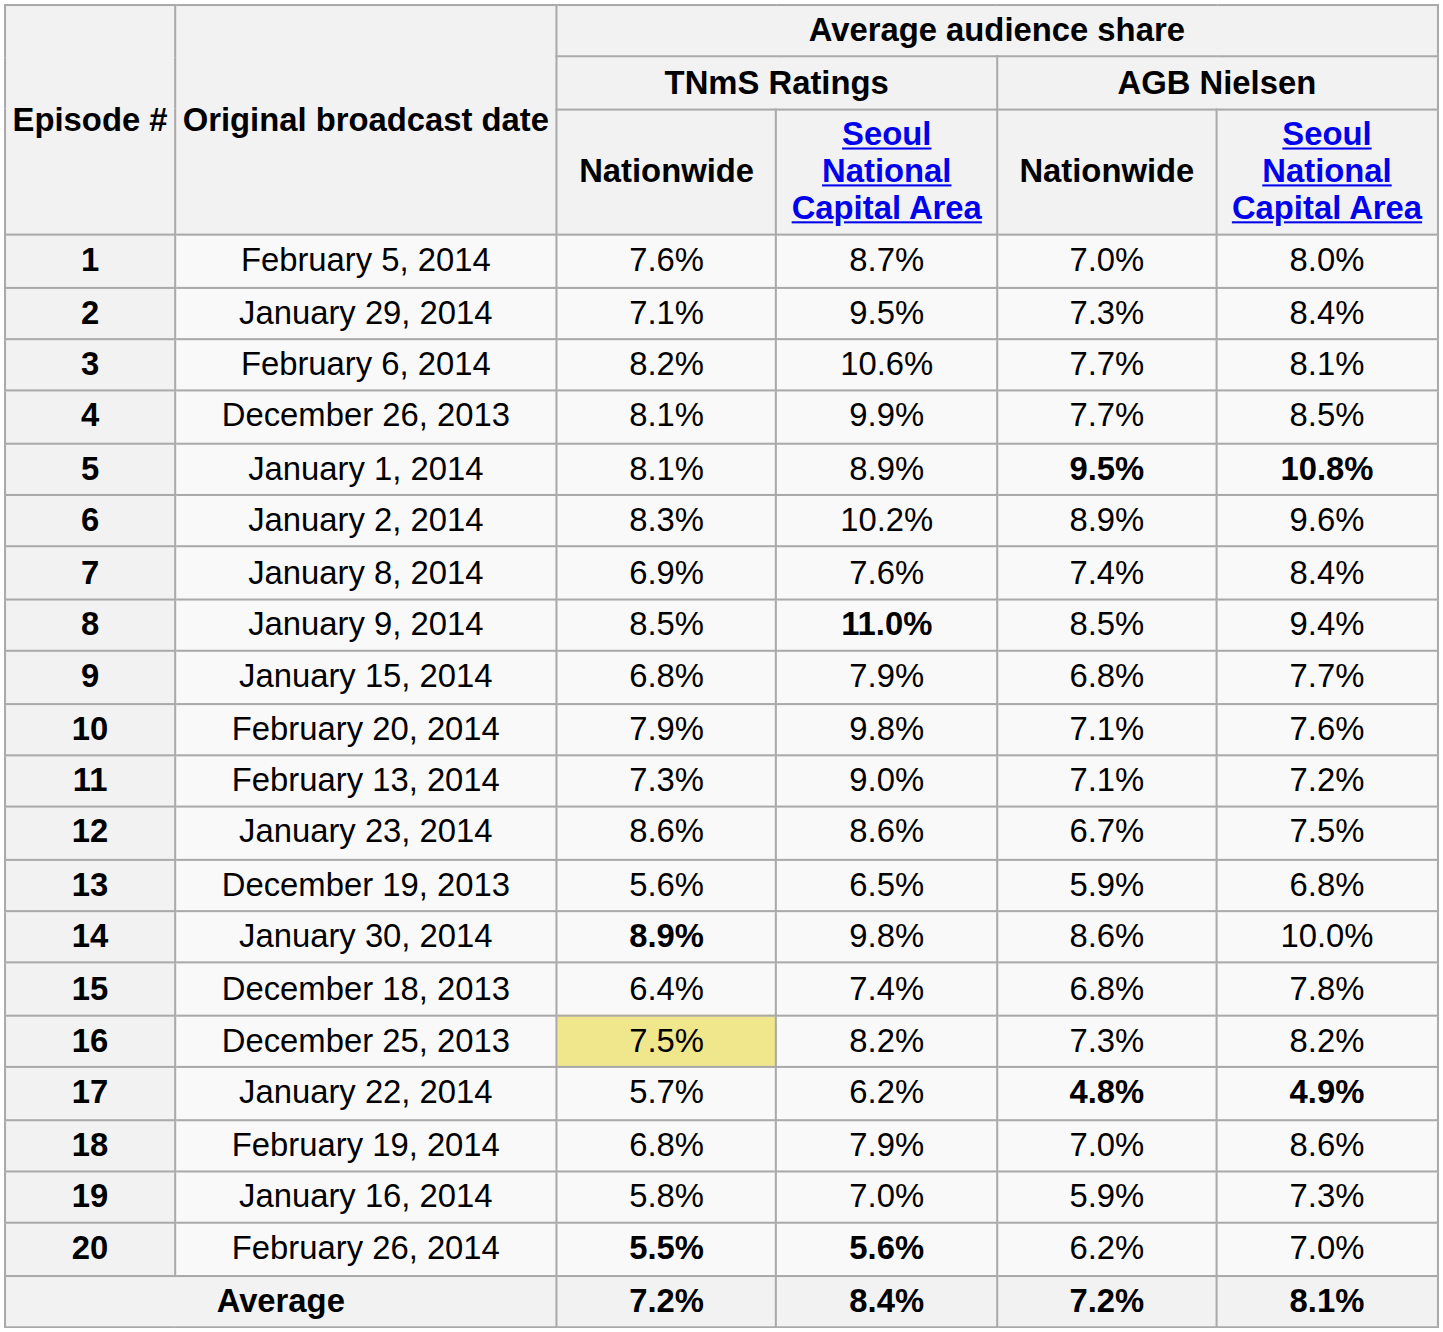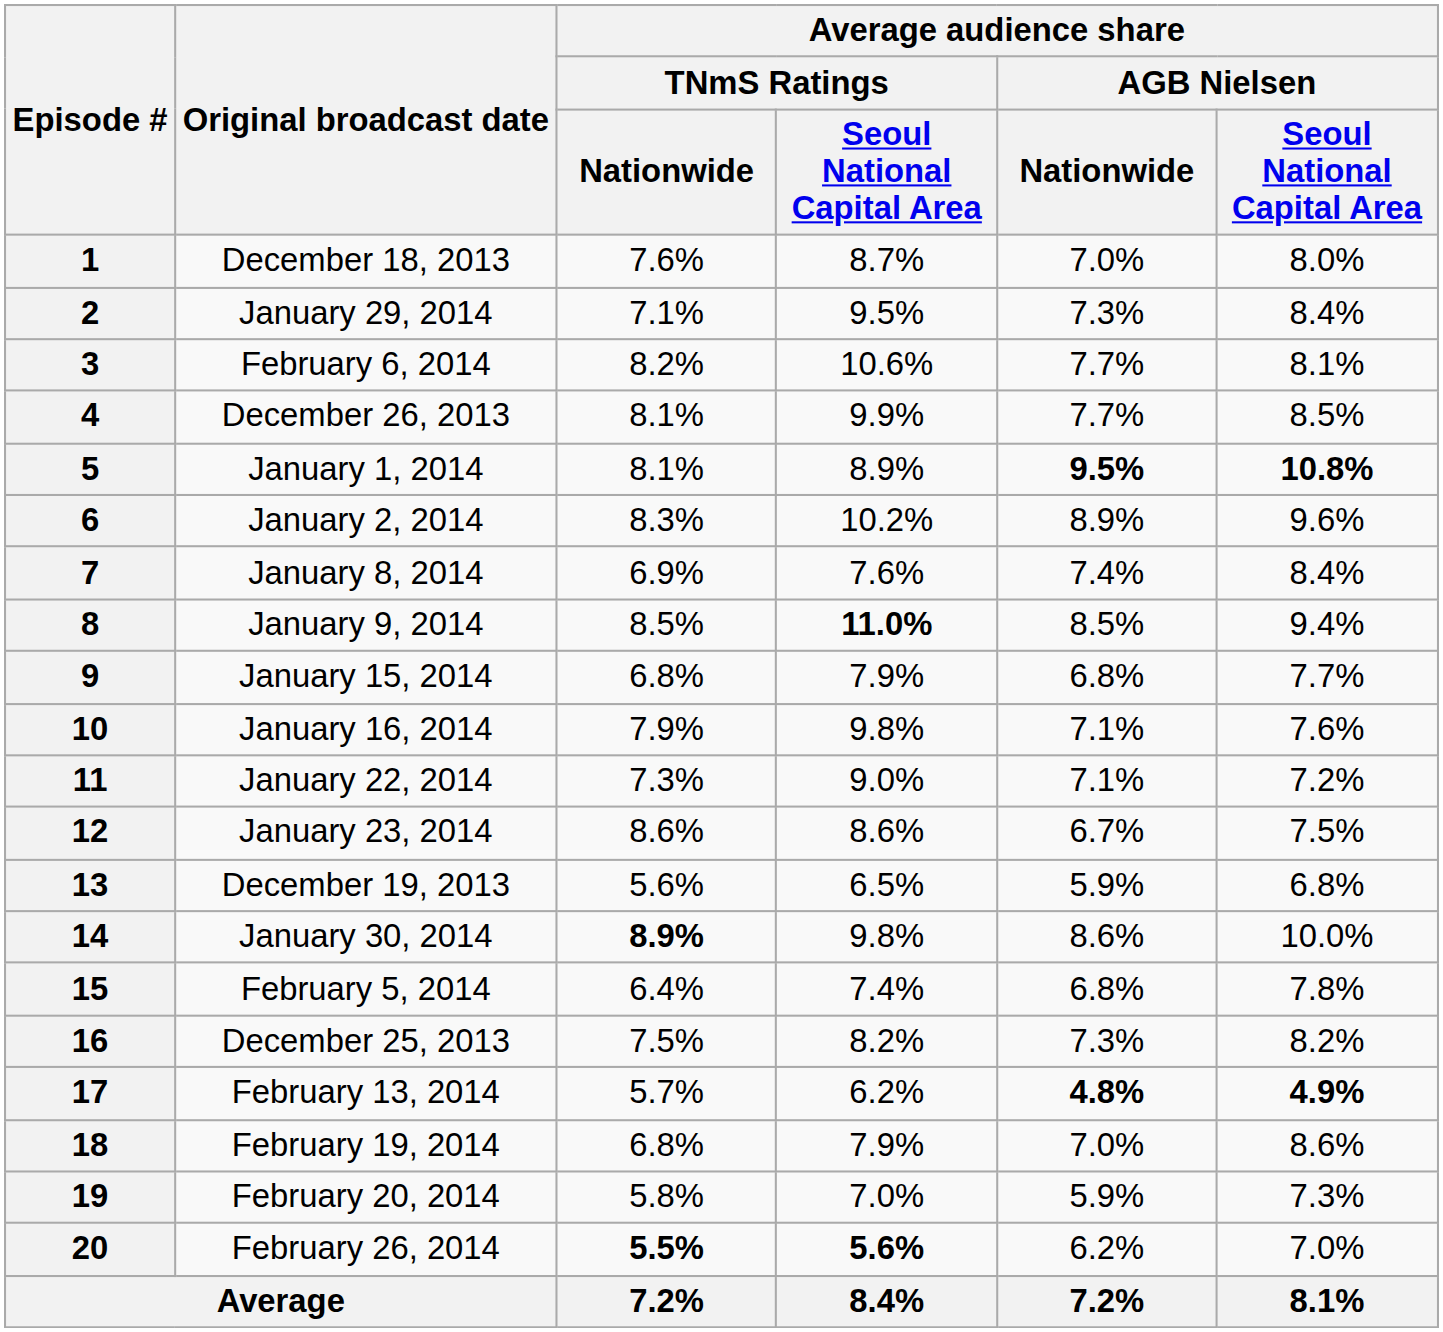 <table class=wikitable style="text-align:center">
 <tr>
 <th rowspan="3">Episode #</th>
 <th rowspan="3">Original broadcast date</th>
 <th colspan="4">Average audience share</th>
 </tr>
 <tr>
 <th colspan="2">TNmS Ratings</th>
 <th colspan="2">AGB Nielsen</th>
 </tr>
 <tr>
 <th width=100>Nationwide</th>
 <th width=100><a href='#'>Seoul National Capital Area</a></th>
 <th width=100>Nationwide</th>
 <th width=100><a href='#'>Seoul National Capital Area</a></th>
 </tr>
 <tr>
 <th>1</th>
-<td>February 5, 2014</td>
+<td>December 18, 2013</td>
 <td>7.6%</td>
 <td>8.7%</td>
 <td>7.0%</td>
 <td>8.0%</td>
 </tr>
 <tr>
 <th>2</th>
 <td>January 29, 2014</td>
 <td>7.1%</td>
 <td>9.5%</td>
 <td>7.3%</td>
 <td>8.4%</td>
 </tr>
 <tr>
 <th>3</th>
 <td>February 6, 2014</td>
 <td>8.2%</td>
 <td>10.6%</td>
 <td>7.7%</td>
 <td>8.1%</td>
 </tr>
 <tr>
 <th>4</th>
 <td>December 26, 2013</td>
 <td>8.1%</td>
 <td>9.9%</td>
 <td>7.7%</td>
 <td>8.5%</td>
 </tr>
 <tr>
 <th>5</th>
 <td>January 1, 2014</td>
 <td>8.1%</td>
 <td>8.9%</td>
 <td><span><strong>9.5%</strong></span></td>
 <td><span><strong>10.8%</strong></span></td>
 </tr>
 <tr>
 <th>6</th>
 <td>January 2, 2014</td>
 <td>8.3%</td>
 <td>10.2%</td>
 <td>8.9%</td>
 <td>9.6%</td>
 </tr>
 <tr>
 <th>7</th>
 <td>January 8, 2014</td>
 <td>6.9%</td>
 <td>7.6%</td>
 <td>7.4%</td>
 <td>8.4%</td>
 </tr>
 <tr>
 <th>8</th>
 <td>January 9, 2014</td>
 <td>8.5%</td>
 <td><span><strong>11.0%</strong></span></td>
 <td>8.5%</td>
 <td>9.4%</td>
 </tr>
 <tr>
 <th>9</th>
 <td>January 15, 2014</td>
 <td>6.8%</td>
 <td>7.9%</td>
 <td>6.8%</td>
 <td>7.7%</td>
 </tr>
 <tr>
 <th>10</th>
-<td>February 20, 2014</td>
+<td>January 16, 2014</td>
 <td>7.9%</td>
 <td>9.8%</td>
 <td>7.1%</td>
 <td>7.6%</td>
 </tr>
 <tr>
 <th>11</th>
-<td>February 13, 2014</td>
+<td>January 22, 2014</td>
 <td>7.3%</td>
 <td>9.0%</td>
 <td>7.1%</td>
 <td>7.2%</td>
 </tr>
 <tr>
 <th>12</th>
 <td>January 23, 2014</td>
 <td>8.6%</td>
 <td>8.6%</td>
 <td>6.7%</td>
 <td>7.5%</td>
 </tr>
 <tr>
 <th>13</th>
 <td>December 19, 2013</td>
 <td>5.6%</td>
 <td>6.5%</td>
 <td>5.9%</td>
 <td>6.8%</td>
 </tr>
 <tr>
 <th>14</th>
 <td>January 30, 2014</td>
 <td><span><strong>8.9%</strong></span></td>
 <td>9.8%</td>
 <td>8.6%</td>
 <td>10.0%</td>
 </tr>
 <tr>
 <th>15</th>
-<td>December 18, 2013</td>
+<td>February 5, 2014</td>
 <td>6.4%</td>
 <td>7.4%</td>
 <td>6.8%</td>
 <td>7.8%</td>
 </tr>
 <tr>
 <th>16</th>
 <td>December 25, 2013</td>
-<td style="background: khaki;">7.5%</td>
+<td>7.5%</td>
 <td>8.2%</td>
 <td>7.3%</td>
 <td>8.2%</td>
 </tr>
 <tr>
 <th>17</th>
-<td>January 22, 2014</td>
+<td>February 13, 2014</td>
 <td>5.7%</td>
 <td>6.2%</td>
 <td><span><strong>4.8%</strong></span></td>
 <td><span><strong>4.9%</strong></span></td>
 </tr>
 <tr>
 <th>18</th>
 <td>February 19, 2014</td>
 <td>6.8%</td>
 <td>7.9%</td>
 <td>7.0%</td>
 <td>8.6%</td>
 </tr>
 <tr>
 <th>19</th>
-<td>January 16, 2014</td>
+<td>February 20, 2014</td>
 <td>5.8%</td>
 <td>7.0%</td>
 <td>5.9%</td>
 <td>7.3%</td>
 </tr>
 <tr>
 <th>20</th>
 <td>February 26, 2014</td>
 <td><span><strong>5.5%</strong></span></td>
 <td><span><strong>5.6%</strong></span></td>
 <td>6.2%</td>
 <td>7.0%</td>
 </tr>
 <tr>
 <th colspan=2>Average</th>
 <th><span><strong>7.2%</strong></span></th>
 <th><span><strong>8.4%</strong></span></th>
 <th><span><strong>7.2%</strong></span></th>
 <th><span><strong>8.1%</strong></span></th>
 </tr>
 </table>
